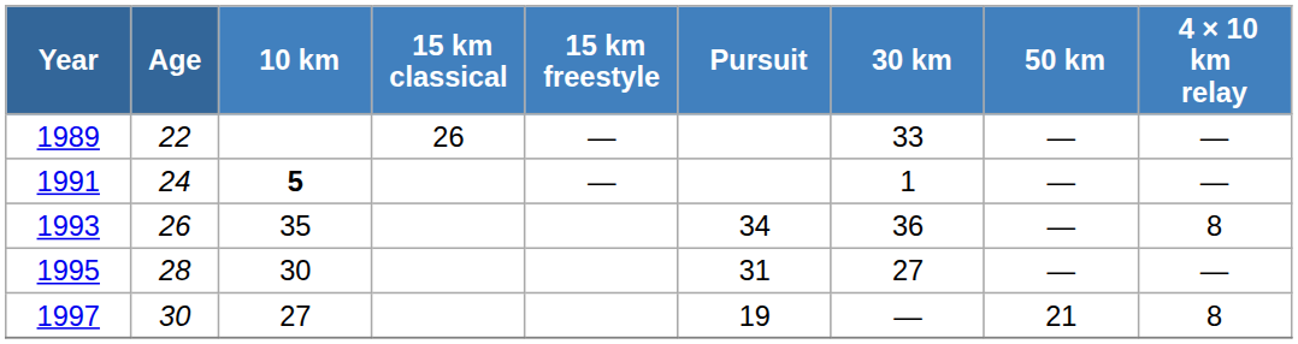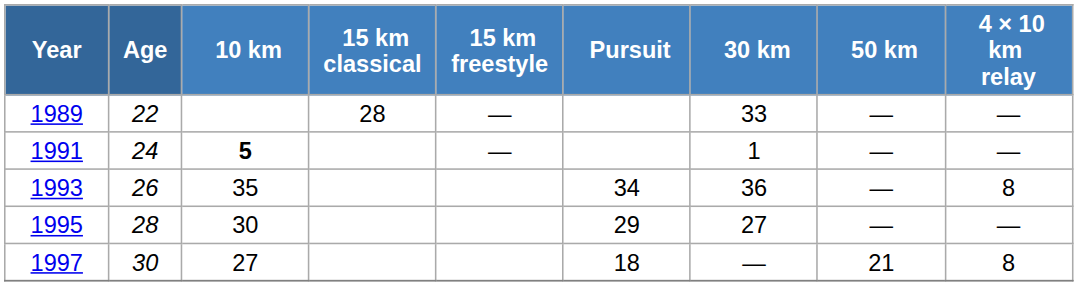 <table class="wikitable" style="font-size:95%; text-align:center; border:grey solid 1px; border-collapse:collapse; background:#ffffff;">
 <tr>
 <th style="background-color:#369; color:white; width:60px;"> Year </th>
 <th style="background-color:#369; color:white; width:40px;"> Age </th>
 <th style="background-color:#4180be; color:white; width:75px;"> 10 km</th>
 <th style="background-color:#4180be; color:white; width:75px;"> 15 km<br> classical </th>
 <th style="background-color:#4180be; color:white; width:75px;"> 15 km<br> freestyle </th>
 <th style="background-color:#4180be; color:white; width:75px;"> Pursuit</th>
 <th style="background-color:#4180be; color:white; width:75px;"> 30 km</th>
 <th style="background-color:#4180be; color:white; width:75px;"> 50 km</th>
 <th style="background-color:#4180be; color:white; width:75px;"> 4 × 10 km <br> relay </th>
 </tr>
 <tr>
 <td><a href='#'>1989</a></td>
 <td><em>22</em></td>
 <td></td>
-<td>26</td>
+<td>28</td>
 <td>—</td>
 <td></td>
 <td>33</td>
 <td>—</td>
 <td>—</td>
 </tr>
 <tr>
 <td><a href='#'>1991</a></td>
 <td><em>24</em></td>
 <td><strong>5</strong></td>
 <td></td>
 <td>—</td>
 <td></td>
 <td>1</td>
 <td>—</td>
 <td>—</td>
 </tr>
 <tr>
 <td><a href='#'>1993</a></td>
 <td><em>26</em></td>
 <td>35</td>
 <td></td>
 <td></td>
 <td>34</td>
 <td>36</td>
 <td>—</td>
 <td>8</td>
 </tr>
 <tr>
 <td><a href='#'>1995</a></td>
 <td><em>28</em></td>
 <td>30</td>
 <td></td>
 <td></td>
-<td>31</td>
+<td>29</td>
 <td>27</td>
 <td>—</td>
 <td>—</td>
 </tr>
 <tr>
 <td><a href='#'>1997</a></td>
 <td><em>30</em></td>
 <td>27</td>
 <td></td>
 <td></td>
-<td>19</td>
+<td>18</td>
 <td>—</td>
 <td>21</td>
 <td>8</td>
 </tr>
 <tr>
 </tr>
 </table>
